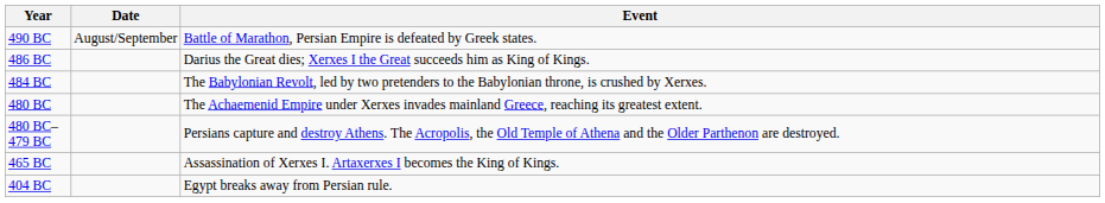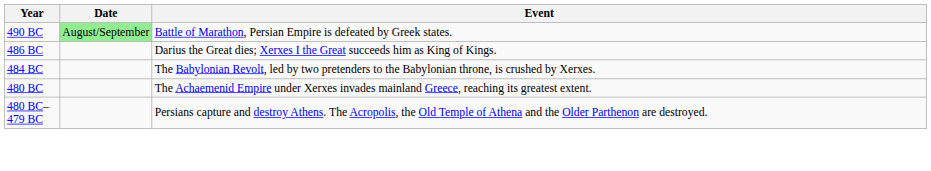 <table class="wikitable" width="100%">
 <tr>
 <th style="width:6%">Year</th>
 <th style="width:10%">Date</th>
 <th>Event</th>
 </tr>
 <tr>
 <td><a href='#'>490 BC</a></td>
-<td>August/September</td>
+<td style="background: lightgreen;">August/September</td>
 <td><a href='#'>Battle of Marathon</a>, Persian Empire is defeated by Greek states.</td>
 </tr>
 <tr>
 <td><a href='#'>486 BC</a></td>
 <td></td>
 <td>Darius the Great dies; <a href='#'>Xerxes I the Great</a> succeeds him as King of Kings.</td>
 </tr>
 <tr>
 <td><a href='#'>484 BC</a></td>
 <td></td>
 <td>The <a href='#'>Babylonian Revolt</a>, led by two pretenders to the Babylonian throne, is crushed by Xerxes.</td>
 </tr>
 <tr>
 <td><a href='#'>480 BC</a></td>
 <td></td>
 <td>The <a href='#'>Achaemenid Empire</a> under Xerxes invades mainland <a href='#'>Greece</a>, reaching its greatest extent.</td>
 </tr>
 <tr>
 <td><a href='#'>480 BC</a>–<a href='#'>479 BC</a></td>
 <td></td>
 <td>Persians capture and <a href='#'>destroy Athens</a>. The <a href='#'>Acropolis</a>, the <a href='#'>Old Temple of Athena</a> and the <a href='#'>Older Parthenon</a> are destroyed.</td>
 </tr>
-<tr>
-<td><a href='#'>465 BC</a></td>
-<td></td>
-<td>Assassination of Xerxes I. <a href='#'>Artaxerxes I</a> becomes the King of Kings.</td>
-</tr>
-<tr>
-<td><a href='#'>404 BC</a></td>
-<td></td>
-<td>Egypt breaks away from Persian rule.</td>
-</tr>
 </table>
